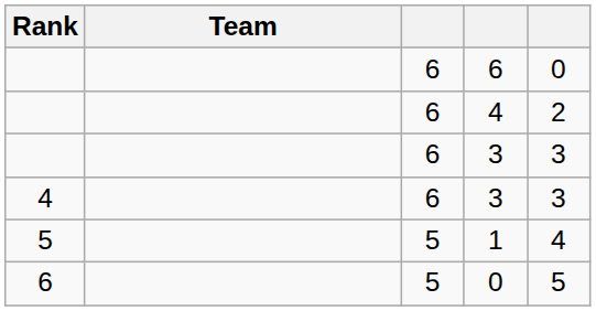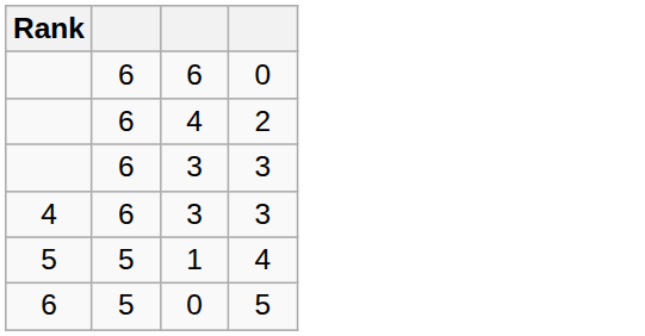 <table class="wikitable" style="text-align: center;">
 <tr>
 <th width=40>Rank</th>
-<th width=180>Team</th>
 <th width=30></th>
 <th width=30></th>
 <th width=30></th>
 </tr>
 <tr>
 <td></td>
-<td align=left></td>
 <td>6</td>
 <td>6</td>
 <td>0</td>
 </tr>
 <tr>
 <td></td>
-<td align=left></td>
 <td>6</td>
 <td>4</td>
 <td>2</td>
 </tr>
 <tr>
 <td></td>
-<td align=left></td>
 <td>6</td>
 <td>3</td>
 <td>3</td>
 </tr>
 <tr>
 <td>4</td>
-<td align=left></td>
 <td>6</td>
 <td>3</td>
 <td>3</td>
 </tr>
 <tr>
 <td>5</td>
-<td align=left></td>
 <td>5</td>
 <td>1</td>
 <td>4</td>
 </tr>
 <tr>
 <td>6</td>
-<td align=left></td>
 <td>5</td>
 <td>0</td>
 <td>5</td>
 </tr>
 </table>
